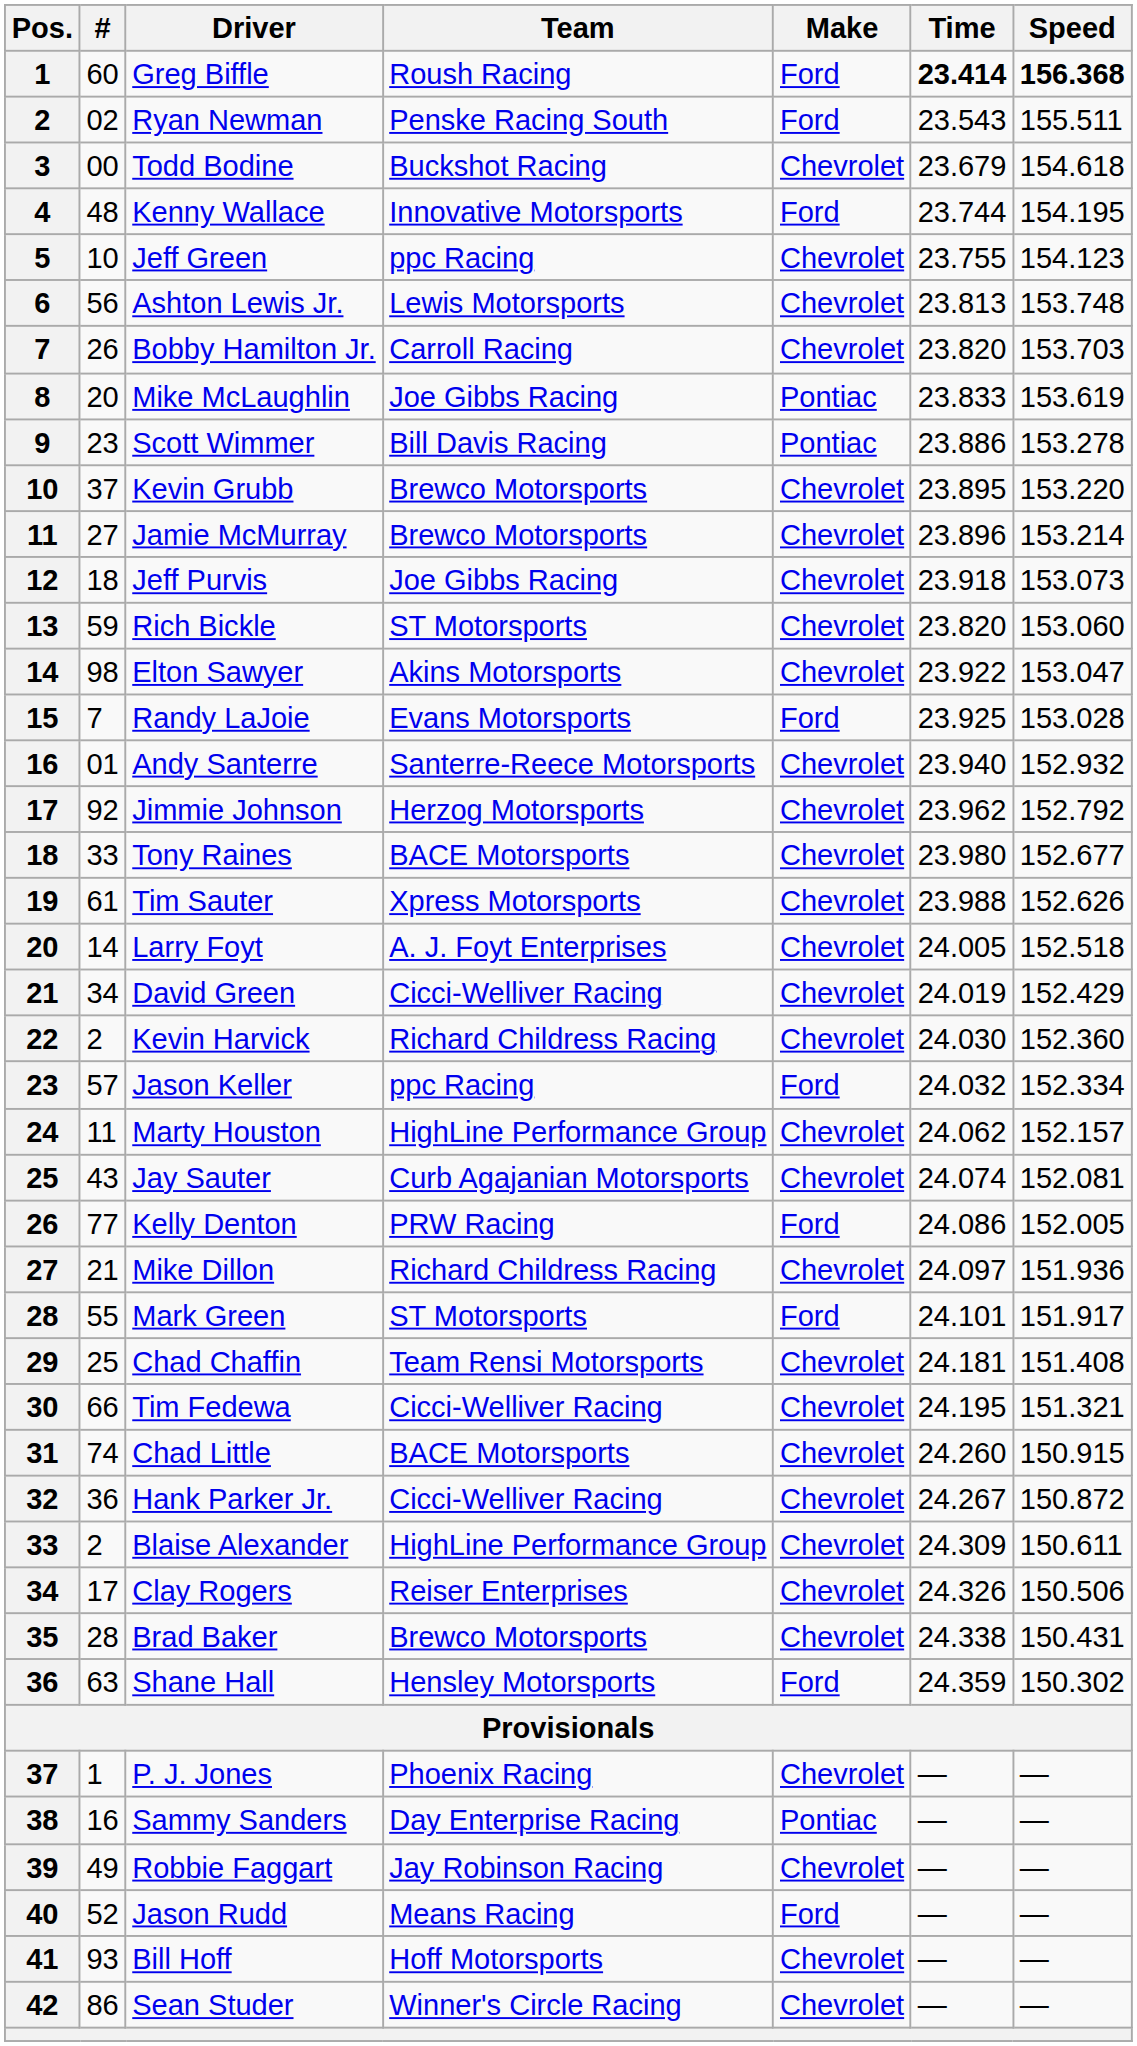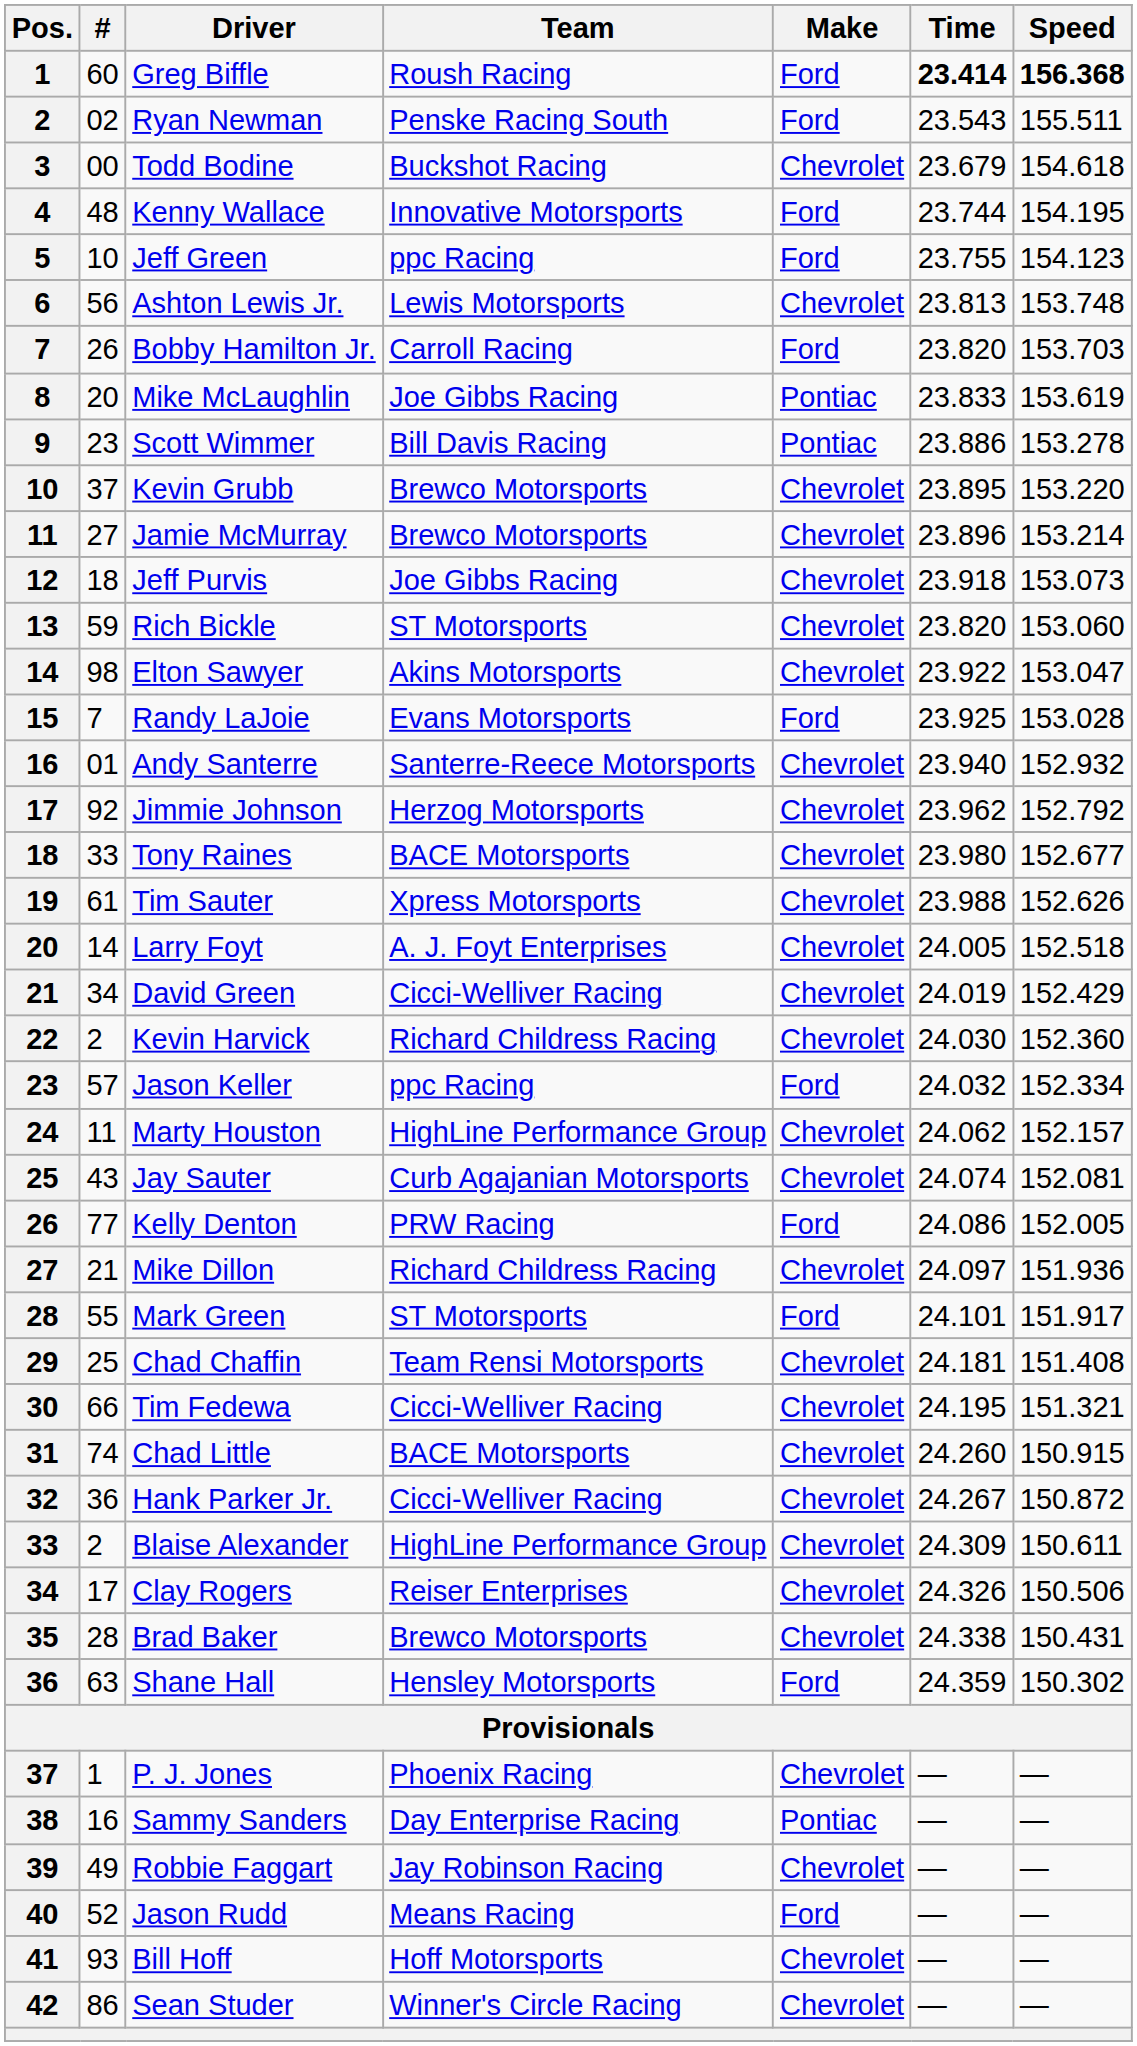 <table class="wikitable" style="font-size:95%">
 <tr>
 <th>Pos.</th>
 <th>#</th>
 <th>Driver</th>
 <th>Team</th>
 <th>Make</th>
 <th>Time</th>
 <th>Speed</th>
 </tr>
 <tr>
 <th>1</th>
 <td>60</td>
 <td><a href='#'>Greg Biffle</a></td>
 <td><a href='#'>Roush Racing</a></td>
 <td><a href='#'>Ford</a></td>
 <td><strong>23.414</strong></td>
 <td><strong>156.368</strong></td>
 </tr>
 <tr>
 <th>2</th>
 <td>02</td>
 <td><a href='#'>Ryan Newman</a></td>
 <td><a href='#'>Penske Racing South</a></td>
 <td><a href='#'>Ford</a></td>
 <td>23.543</td>
 <td>155.511</td>
 </tr>
 <tr>
 <th>3</th>
 <td>00</td>
 <td><a href='#'>Todd Bodine</a></td>
 <td><a href='#'>Buckshot Racing</a></td>
 <td><a href='#'>Chevrolet</a></td>
 <td>23.679</td>
 <td>154.618</td>
 </tr>
 <tr>
 <th>4</th>
 <td>48</td>
 <td><a href='#'>Kenny Wallace</a></td>
 <td><a href='#'>Innovative Motorsports</a></td>
 <td><a href='#'>Ford</a></td>
 <td>23.744</td>
 <td>154.195</td>
 </tr>
 <tr>
 <th>5</th>
 <td>10</td>
 <td><a href='#'>Jeff Green</a></td>
 <td><a href='#'>ppc Racing</a></td>
-<td><a href='#'>Chevrolet</a></td>
+<td><a href='#'>Ford</a></td>
 <td>23.755</td>
 <td>154.123</td>
 </tr>
 <tr>
 <th>6</th>
 <td>56</td>
 <td><a href='#'>Ashton Lewis Jr.</a></td>
 <td><a href='#'>Lewis Motorsports</a></td>
 <td><a href='#'>Chevrolet</a></td>
 <td>23.813</td>
 <td>153.748</td>
 </tr>
 <tr>
 <th>7</th>
 <td>26</td>
 <td><a href='#'>Bobby Hamilton Jr.</a></td>
 <td><a href='#'>Carroll Racing</a></td>
-<td><a href='#'>Chevrolet</a></td>
+<td><a href='#'>Ford</a></td>
 <td>23.820</td>
 <td>153.703</td>
 </tr>
 <tr>
 <th>8</th>
 <td>20</td>
 <td><a href='#'>Mike McLaughlin</a></td>
 <td><a href='#'>Joe Gibbs Racing</a></td>
 <td><a href='#'>Pontiac</a></td>
 <td>23.833</td>
 <td>153.619</td>
 </tr>
 <tr>
 <th>9</th>
 <td>23</td>
 <td><a href='#'>Scott Wimmer</a></td>
 <td><a href='#'>Bill Davis Racing</a></td>
 <td><a href='#'>Pontiac</a></td>
 <td>23.886</td>
 <td>153.278</td>
 </tr>
 <tr>
 <th>10</th>
 <td>37</td>
 <td><a href='#'>Kevin Grubb</a></td>
 <td><a href='#'>Brewco Motorsports</a></td>
 <td><a href='#'>Chevrolet</a></td>
 <td>23.895</td>
 <td>153.220</td>
 </tr>
 <tr>
 <th>11</th>
 <td>27</td>
 <td><a href='#'>Jamie McMurray</a></td>
 <td><a href='#'>Brewco Motorsports</a></td>
 <td><a href='#'>Chevrolet</a></td>
 <td>23.896</td>
 <td>153.214</td>
 </tr>
 <tr>
 <th>12</th>
 <td>18</td>
 <td><a href='#'>Jeff Purvis</a></td>
 <td><a href='#'>Joe Gibbs Racing</a></td>
 <td><a href='#'>Chevrolet</a></td>
 <td>23.918</td>
 <td>153.073</td>
 </tr>
 <tr>
 <th>13</th>
 <td>59</td>
 <td><a href='#'>Rich Bickle</a></td>
 <td><a href='#'>ST Motorsports</a></td>
 <td><a href='#'>Chevrolet</a></td>
 <td>23.820</td>
 <td>153.060</td>
 </tr>
 <tr>
 <th>14</th>
 <td>98</td>
 <td><a href='#'>Elton Sawyer</a></td>
 <td><a href='#'>Akins Motorsports</a></td>
 <td><a href='#'>Chevrolet</a></td>
 <td>23.922</td>
 <td>153.047</td>
 </tr>
 <tr>
 <th>15</th>
 <td>7</td>
 <td><a href='#'>Randy LaJoie</a></td>
 <td><a href='#'>Evans Motorsports</a></td>
 <td><a href='#'>Ford</a></td>
 <td>23.925</td>
 <td>153.028</td>
 </tr>
 <tr>
 <th>16</th>
 <td>01</td>
 <td><a href='#'>Andy Santerre</a></td>
 <td><a href='#'>Santerre-Reece Motorsports</a></td>
 <td><a href='#'>Chevrolet</a></td>
 <td>23.940</td>
 <td>152.932</td>
 </tr>
 <tr>
 <th>17</th>
 <td>92</td>
 <td><a href='#'>Jimmie Johnson</a></td>
 <td><a href='#'>Herzog Motorsports</a></td>
 <td><a href='#'>Chevrolet</a></td>
 <td>23.962</td>
 <td>152.792</td>
 </tr>
 <tr>
 <th>18</th>
 <td>33</td>
 <td><a href='#'>Tony Raines</a></td>
 <td><a href='#'>BACE Motorsports</a></td>
 <td><a href='#'>Chevrolet</a></td>
 <td>23.980</td>
 <td>152.677</td>
 </tr>
 <tr>
 <th>19</th>
 <td>61</td>
 <td><a href='#'>Tim Sauter</a></td>
 <td><a href='#'>Xpress Motorsports</a></td>
 <td><a href='#'>Chevrolet</a></td>
 <td>23.988</td>
 <td>152.626</td>
 </tr>
 <tr>
 <th>20</th>
 <td>14</td>
 <td><a href='#'>Larry Foyt</a></td>
 <td><a href='#'>A. J. Foyt Enterprises</a></td>
 <td><a href='#'>Chevrolet</a></td>
 <td>24.005</td>
 <td>152.518</td>
 </tr>
 <tr>
 <th>21</th>
 <td>34</td>
 <td><a href='#'>David Green</a></td>
 <td><a href='#'>Cicci-Welliver Racing</a></td>
 <td><a href='#'>Chevrolet</a></td>
 <td>24.019</td>
 <td>152.429</td>
 </tr>
 <tr>
 <th>22</th>
 <td>2</td>
 <td><a href='#'>Kevin Harvick</a></td>
 <td><a href='#'>Richard Childress Racing</a></td>
 <td><a href='#'>Chevrolet</a></td>
 <td>24.030</td>
 <td>152.360</td>
 </tr>
 <tr>
 <th>23</th>
 <td>57</td>
 <td><a href='#'>Jason Keller</a></td>
 <td><a href='#'>ppc Racing</a></td>
 <td><a href='#'>Ford</a></td>
 <td>24.032</td>
 <td>152.334</td>
 </tr>
 <tr>
 <th>24</th>
 <td>11</td>
 <td><a href='#'>Marty Houston</a></td>
 <td><a href='#'>HighLine Performance Group</a></td>
 <td><a href='#'>Chevrolet</a></td>
 <td>24.062</td>
 <td>152.157</td>
 </tr>
 <tr>
 <th>25</th>
 <td>43</td>
 <td><a href='#'>Jay Sauter</a></td>
 <td><a href='#'>Curb Agajanian Motorsports</a></td>
 <td><a href='#'>Chevrolet</a></td>
 <td>24.074</td>
 <td>152.081</td>
 </tr>
 <tr>
 <th>26</th>
 <td>77</td>
 <td><a href='#'>Kelly Denton</a></td>
 <td><a href='#'>PRW Racing</a></td>
 <td><a href='#'>Ford</a></td>
 <td>24.086</td>
 <td>152.005</td>
 </tr>
 <tr>
 <th>27</th>
 <td>21</td>
 <td><a href='#'>Mike Dillon</a></td>
 <td><a href='#'>Richard Childress Racing</a></td>
 <td><a href='#'>Chevrolet</a></td>
 <td>24.097</td>
 <td>151.936</td>
 </tr>
 <tr>
 <th>28</th>
 <td>55</td>
 <td><a href='#'>Mark Green</a></td>
 <td><a href='#'>ST Motorsports</a></td>
 <td><a href='#'>Ford</a></td>
 <td>24.101</td>
 <td>151.917</td>
 </tr>
 <tr>
 <th>29</th>
 <td>25</td>
 <td><a href='#'>Chad Chaffin</a></td>
 <td><a href='#'>Team Rensi Motorsports</a></td>
 <td><a href='#'>Chevrolet</a></td>
 <td>24.181</td>
 <td>151.408</td>
 </tr>
 <tr>
 <th>30</th>
 <td>66</td>
 <td><a href='#'>Tim Fedewa</a></td>
 <td><a href='#'>Cicci-Welliver Racing</a></td>
 <td><a href='#'>Chevrolet</a></td>
 <td>24.195</td>
 <td>151.321</td>
 </tr>
 <tr>
 <th>31</th>
 <td>74</td>
 <td><a href='#'>Chad Little</a></td>
 <td><a href='#'>BACE Motorsports</a></td>
 <td><a href='#'>Chevrolet</a></td>
 <td>24.260</td>
 <td>150.915</td>
 </tr>
 <tr>
 <th>32</th>
 <td>36</td>
 <td><a href='#'>Hank Parker Jr.</a></td>
 <td><a href='#'>Cicci-Welliver Racing</a></td>
 <td><a href='#'>Chevrolet</a></td>
 <td>24.267</td>
 <td>150.872</td>
 </tr>
 <tr>
 <th>33</th>
 <td>2</td>
 <td><a href='#'>Blaise Alexander</a></td>
 <td><a href='#'>HighLine Performance Group</a></td>
 <td><a href='#'>Chevrolet</a></td>
 <td>24.309</td>
 <td>150.611</td>
 </tr>
 <tr>
 <th>34</th>
 <td>17</td>
 <td><a href='#'>Clay Rogers</a></td>
 <td><a href='#'>Reiser Enterprises</a></td>
 <td><a href='#'>Chevrolet</a></td>
 <td>24.326</td>
 <td>150.506</td>
 </tr>
 <tr>
 <th>35</th>
 <td>28</td>
 <td><a href='#'>Brad Baker</a></td>
 <td><a href='#'>Brewco Motorsports</a></td>
 <td><a href='#'>Chevrolet</a></td>
 <td>24.338</td>
 <td>150.431</td>
 </tr>
 <tr>
 <th>36</th>
 <td>63</td>
 <td><a href='#'>Shane Hall</a></td>
 <td><a href='#'>Hensley Motorsports</a></td>
 <td><a href='#'>Ford</a></td>
 <td>24.359</td>
 <td>150.302</td>
 </tr>
 <tr>
 <th colspan="7">Provisionals</th>
 </tr>
 <tr>
 <th>37</th>
 <td>1</td>
 <td><a href='#'>P. J. Jones</a></td>
 <td><a href='#'>Phoenix Racing</a></td>
 <td><a href='#'>Chevrolet</a></td>
 <td>—</td>
 <td>—</td>
 </tr>
 <tr>
 <th>38</th>
 <td>16</td>
 <td><a href='#'>Sammy Sanders</a></td>
 <td><a href='#'>Day Enterprise Racing</a></td>
 <td><a href='#'>Pontiac</a></td>
 <td>—</td>
 <td>—</td>
 </tr>
 <tr>
 <th>39</th>
 <td>49</td>
 <td><a href='#'>Robbie Faggart</a></td>
 <td><a href='#'>Jay Robinson Racing</a></td>
 <td><a href='#'>Chevrolet</a></td>
 <td>—</td>
 <td>—</td>
 </tr>
 <tr>
 <th>40</th>
 <td>52</td>
 <td><a href='#'>Jason Rudd</a></td>
 <td><a href='#'>Means Racing</a></td>
 <td><a href='#'>Ford</a></td>
 <td>—</td>
 <td>—</td>
 </tr>
 <tr>
 <th>41</th>
 <td>93</td>
 <td><a href='#'>Bill Hoff</a></td>
 <td><a href='#'>Hoff Motorsports</a></td>
 <td><a href='#'>Chevrolet</a></td>
 <td>—</td>
 <td>—</td>
 </tr>
 <tr>
 <th>42</th>
 <td>86</td>
 <td><a href='#'>Sean Studer</a></td>
 <td><a href='#'>Winner's Circle Racing</a></td>
 <td><a href='#'>Chevrolet</a></td>
 <td>—</td>
 <td>—</td>
 </tr>
 <tr>
 <th colspan="7"></th>
 </tr>
 </table>
